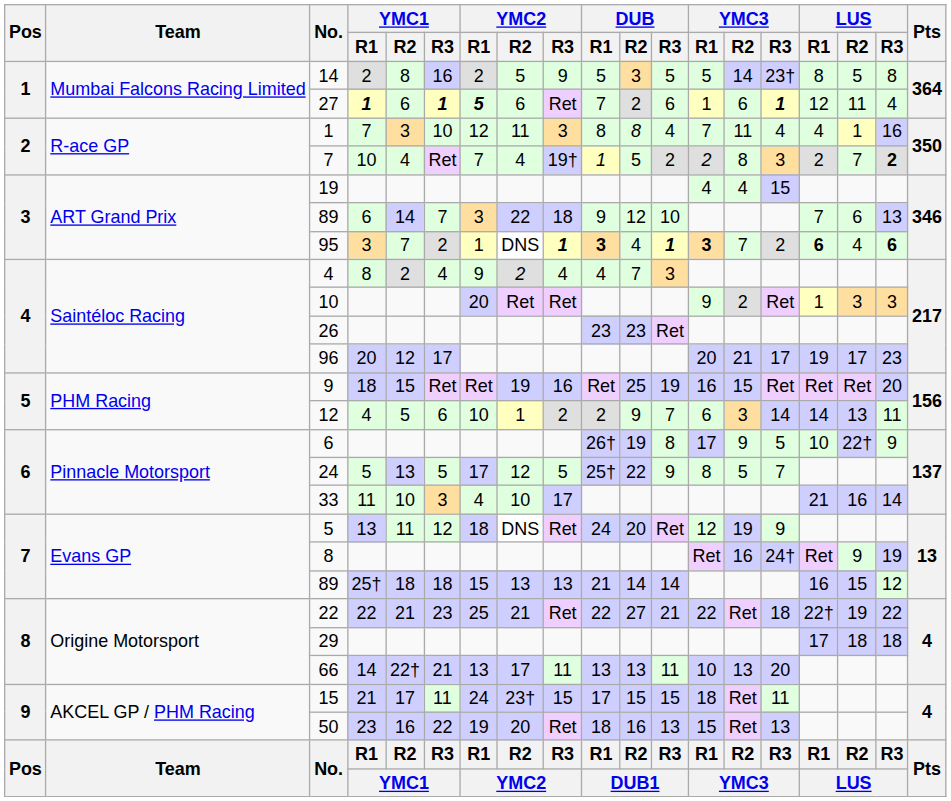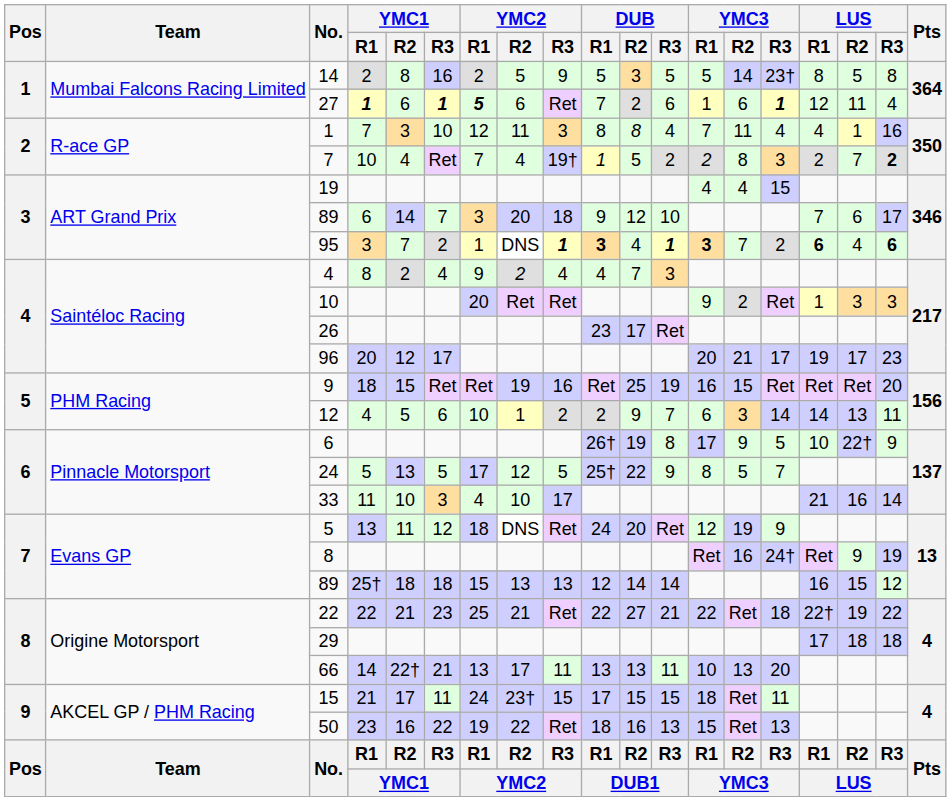 <table class="wikitable" style="font-size:85%; text-align:center">
 <tr>
 <th rowspan="2">Pos</th>
 <th rowspan="2">Team</th>
 <th rowspan="2">No.</th>
 <th colspan="3"><a href='#'>YMC1</a><br></th>
 <th colspan="3"><a href='#'>YMC2</a><br></th>
 <th colspan="3"><a href='#'>DUB</a><br></th>
 <th colspan="3"><a href='#'>YMC3</a><br></th>
 <th colspan="3"><a href='#'>LUS</a><br></th>
 <th rowspan="2">Pts</th>
 </tr>
 <tr>
 <th>R1</th>
 <th>R2</th>
 <th>R3</th>
 <th>R1</th>
 <th>R2</th>
 <th>R3</th>
 <th>R1</th>
 <th>R2</th>
 <th>R3</th>
 <th>R1</th>
 <th>R2</th>
 <th>R3</th>
 <th>R1</th>
 <th>R2</th>
 <th>R3</th>
 </tr>
 <tr>
 <th rowspan="2">1</th>
 <td rowspan="2" style="text-align:left"> <a href='#'>Mumbai Falcons Racing Limited</a></td>
 <td>14</td>
 <td style="background:#DFDFDF;">2</td>
 <td style="background:#DFFFDF;">8</td>
 <td style="background:#CFCFFF;">16</td>
 <td style="background:#DFDFDF;">2</td>
 <td style="background:#DFFFDF;">5</td>
 <td style="background:#DFFFDF;">9</td>
 <td style="background:#DFFFDF;">5</td>
 <td style="background:#FFDF9F;">3</td>
 <td style="background:#DFFFDF;">5</td>
 <td style="background:#DFFFDF;">5</td>
 <td style="background:#CFCFFF;">14</td>
 <td style="background:#CFCFFF;">23†</td>
 <td style="background:#DFFFDF;">8</td>
 <td style="background:#DFFFDF;">5</td>
 <td style="background:#DFFFDF;">8</td>
 <th rowspan="2">364</th>
 </tr>
 <tr>
 <td>27</td>
 <td style="background:#FFFFBF;"><strong><em>1</em></strong></td>
 <td style="background:#DFFFDF;">6</td>
 <td style="background:#FFFFBF;"><strong><em>1</em></strong></td>
 <td style="background:#DFFFDF;"><strong><em>5</em></strong></td>
 <td style="background:#DFFFDF;">6</td>
 <td style="background:#EFCFFF;">Ret</td>
 <td style="background:#DFFFDF;">7</td>
 <td style="background:#DFDFDF;">2</td>
 <td style="background:#DFFFDF;">6</td>
 <td style="background:#FFFFBF;">1</td>
 <td style="background:#DFFFDF;">6</td>
 <td style="background:#FFFFBF;"><strong><em>1</em></strong></td>
 <td style="background:#DFFFDF;">12</td>
 <td style="background:#DFFFDF;">11</td>
 <td style="background:#DFFFDF;">4</td>
 </tr>
 <tr>
 <th rowspan="2">2</th>
 <td rowspan="2" align="left" style="text-align:left"> <a href='#'>R-ace GP</a></td>
 <td>1</td>
 <td style="background:#DFFFDF;">7</td>
 <td style="background:#FFDF9F;">3</td>
 <td style="background:#DFFFDF;">10</td>
 <td style="background:#DFFFDF;">12</td>
 <td style="background:#DFFFDF;">11</td>
 <td style="background:#FFDF9F;">3</td>
 <td style="background:#DFFFDF;">8</td>
 <td style="background:#DFFFDF;"><em>8</em></td>
 <td style="background:#DFFFDF;">4</td>
 <td style="background:#DFFFDF;">7</td>
 <td style="background:#DFFFDF;">11</td>
 <td style="background:#DFFFDF;">4</td>
 <td style="background:#DFFFDF;">4</td>
 <td style="background:#FFFFBF;">1</td>
 <td style="background:#CFCFFF;">16</td>
 <th rowspan="2">350</th>
 </tr>
 <tr>
 <td>7</td>
 <td style="background:#DFFFDF;">10</td>
 <td style="background:#DFFFDF;">4</td>
 <td style="background:#EFCFFF;">Ret</td>
 <td style="background:#DFFFDF;">7</td>
 <td style="background:#DFFFDF;">4</td>
 <td style="background:#CFCFFF;">19†</td>
 <td style="background:#FFFFBF;"><em>1</em></td>
 <td style="background:#DFFFDF;">5</td>
 <td style="background:#DFDFDF;">2</td>
 <td style="background:#DFDFDF;"><em>2</em></td>
 <td style="background:#DFFFDF;">8</td>
 <td style="background:#FFDF9F;">3</td>
 <td style="background:#DFDFDF;">2</td>
 <td style="background:#DFFFDF;">7</td>
 <td style="background:#DFDFDF;"><strong>2</strong></td>
 </tr>
 <tr>
 <th rowspan="3">3</th>
 <td rowspan="3" style="text-align:left"> <a href='#'>ART Grand Prix</a></td>
 <td>19</td>
 <td></td>
 <td></td>
 <td></td>
 <td></td>
 <td></td>
 <td></td>
 <td></td>
 <td></td>
 <td></td>
 <td style="background:#DFFFDF;">4</td>
 <td style="background:#DFFFDF;">4</td>
 <td style="background:#CFCFFF;">15</td>
 <td></td>
 <td></td>
 <td></td>
 <th rowspan="3">346</th>
 </tr>
 <tr>
 <td>89</td>
 <td style="background:#DFFFDF;">6</td>
 <td style="background:#CFCFFF;">14</td>
 <td style="background:#DFFFDF;">7</td>
 <td style="background:#FFDF9F;">3</td>
-<td style="background:#CFCFFF;">22</td>
+<td style="background:#CFCFFF;">20</td>
 <td style="background:#CFCFFF;">18</td>
 <td style="background:#DFFFDF;">9</td>
 <td style="background:#DFFFDF;">12</td>
 <td style="background:#DFFFDF;">10</td>
 <td></td>
 <td></td>
 <td></td>
 <td style="background:#DFFFDF;">7</td>
 <td style="background:#DFFFDF;">6</td>
-<td style="background:#CFCFFF;">13</td>
+<td style="background:#CFCFFF;">17</td>
 </tr>
 <tr>
 <td>95</td>
 <td style="background:#FFDF9F;">3</td>
 <td style="background:#DFFFDF;">7</td>
 <td style="background:#DFDFDF;">2</td>
 <td style="background:#FFFFBF;">1</td>
 <td style="background:#FFFFFF;">DNS</td>
 <td style="background:#FFFFBF;"><strong><em>1</em></strong></td>
 <td style="background:#FFDF9F;"><strong>3</strong></td>
 <td style="background:#DFFFDF;">4</td>
 <td style="background:#FFFFBF;"><strong><em>1</em></strong></td>
 <td style="background:#FFDF9F;"><strong>3</strong></td>
 <td style="background:#DFFFDF;">7</td>
 <td style="background:#DFDFDF;">2</td>
 <td style="background:#DFFFDF;"><strong>6</strong></td>
 <td style="background:#DFFFDF;">4</td>
 <td style="background:#DFFFDF;"><strong>6</strong></td>
 </tr>
 <tr>
 <th rowspan="4">4</th>
 <td rowspan="4" style="text-align:left"> <a href='#'>Saintéloc Racing</a></td>
 <td>4</td>
 <td style="background:#DFFFDF;">8</td>
 <td style="background:#DFDFDF;">2</td>
 <td style="background:#DFFFDF;">4</td>
 <td style="background:#DFFFDF;">9</td>
 <td style="background:#DFDFDF;"><em>2</em></td>
 <td style="background:#DFFFDF;">4</td>
 <td style="background:#DFFFDF;">4</td>
 <td style="background:#DFFFDF;">7</td>
 <td style="background:#FFDF9F;">3</td>
 <td></td>
 <td></td>
 <td></td>
 <td></td>
 <td></td>
 <td></td>
 <th rowspan="4">217</th>
 </tr>
 <tr>
 <td>10</td>
 <td></td>
 <td></td>
 <td></td>
 <td style="background:#CFCFFF;">20</td>
 <td style="background:#EFCFFF;">Ret</td>
 <td style="background:#EFCFFF;">Ret</td>
 <td></td>
 <td></td>
 <td></td>
 <td style="background:#DFFFDF;">9</td>
 <td style="background:#DFDFDF;">2</td>
 <td style="background:#EFCFFF;">Ret</td>
 <td style="background:#FFFFBF;">1</td>
 <td style="background:#FFDF9F;">3</td>
 <td style="background:#FFDF9F;">3</td>
 </tr>
 <tr>
 <td>26</td>
 <td></td>
 <td></td>
 <td></td>
 <td></td>
 <td></td>
 <td></td>
 <td style="background:#CFCFFF;">23</td>
-<td style="background:#CFCFFF;">23</td>
+<td style="background:#CFCFFF;">17</td>
 <td style="background:#EFCFFF;">Ret</td>
 <td></td>
 <td></td>
 <td></td>
 <td></td>
 <td></td>
 <td></td>
 </tr>
 <tr>
 <td>96</td>
 <td style="background:#CFCFFF;">20</td>
 <td style="background:#CFCFFF;">12</td>
 <td style="background:#CFCFFF;">17</td>
 <td></td>
 <td></td>
 <td></td>
 <td></td>
 <td></td>
 <td></td>
 <td style="background:#CFCFFF;">20</td>
 <td style="background:#CFCFFF;">21</td>
 <td style="background:#CFCFFF;">17</td>
 <td style="background:#CFCFFF;">19</td>
 <td style="background:#CFCFFF;">17</td>
 <td style="background:#CFCFFF;">23</td>
 </tr>
 <tr>
 <th rowspan="2">5</th>
 <td rowspan="2" style="text-align:left"> <a href='#'>PHM Racing</a></td>
 <td>9</td>
 <td style="background:#CFCFFF;">18</td>
 <td style="background:#CFCFFF;">15</td>
 <td style="background:#EFCFFF;">Ret</td>
 <td style="background:#EFCFFF;">Ret</td>
 <td style="background:#CFCFFF;">19</td>
 <td style="background:#CFCFFF;">16</td>
 <td style="background:#EFCFFF;">Ret</td>
 <td style="background:#CFCFFF;">25</td>
 <td style="background:#CFCFFF;">19</td>
 <td style="background:#CFCFFF;">16</td>
 <td style="background:#CFCFFF;">15</td>
 <td style="background:#EFCFFF;">Ret</td>
 <td style="background:#EFCFFF;">Ret</td>
 <td style="background:#EFCFFF;">Ret</td>
 <td style="background:#CFCFFF;">20</td>
 <th rowspan="2">156</th>
 </tr>
 <tr>
 <td>12</td>
 <td style="background:#DFFFDF;">4</td>
 <td style="background:#DFFFDF;">5</td>
 <td style="background:#DFFFDF;">6</td>
 <td style="background:#DFFFDF;">10</td>
 <td style="background:#FFFFBF;">1</td>
 <td style="background:#DFDFDF;">2</td>
 <td style="background:#DFDFDF;">2</td>
 <td style="background:#DFFFDF;">9</td>
 <td style="background:#DFFFDF;">7</td>
 <td style="background:#DFFFDF;">6</td>
 <td style="background:#FFDF9F;">3</td>
 <td style="background:#CFCFFF;">14</td>
 <td style="background:#CFCFFF;">14</td>
 <td style="background:#CFCFFF;">13</td>
 <td style="background:#DFFFDF;">11</td>
 </tr>
 <tr>
 <th rowspan="3">6</th>
 <td rowspan="3" style="text-align:left"> <a href='#'>Pinnacle Motorsport</a></td>
 <td>6</td>
 <td></td>
 <td></td>
 <td></td>
 <td></td>
 <td></td>
 <td></td>
 <td style="background:#CFCFFF;">26†</td>
 <td style="background:#CFCFFF;">19</td>
 <td style="background:#DFFFDF;">8</td>
 <td style="background:#CFCFFF;">17</td>
 <td style="background:#DFFFDF;">9</td>
 <td style="background:#DFFFDF;">5</td>
 <td style="background:#DFFFDF;">10</td>
 <td style="background:#CFCFFF;">22†</td>
 <td style="background:#DFFFDF;">9</td>
 <th rowspan="3">137</th>
 </tr>
 <tr>
 <td>24</td>
 <td style="background:#DFFFDF;">5</td>
 <td style="background:#CFCFFF;">13</td>
 <td style="background:#DFFFDF;">5</td>
 <td style="background:#CFCFFF;">17</td>
 <td style="background:#DFFFDF;">12</td>
 <td style="background:#DFFFDF;">5</td>
 <td style="background:#CFCFFF;">25†</td>
 <td style="background:#CFCFFF;">22</td>
 <td style="background:#DFFFDF;">9</td>
 <td style="background:#DFFFDF;">8</td>
 <td style="background:#DFFFDF;">5</td>
 <td style="background:#DFFFDF;">7</td>
 <td></td>
 <td></td>
 <td></td>
 </tr>
 <tr>
 <td>33</td>
 <td style="background:#DFFFDF;">11</td>
 <td style="background:#DFFFDF;">10</td>
 <td style="background:#FFDF9F;">3</td>
 <td style="background:#DFFFDF;">4</td>
 <td style="background:#DFFFDF;">10</td>
 <td style="background:#CFCFFF;">17</td>
 <td></td>
 <td></td>
 <td></td>
 <td></td>
 <td></td>
 <td></td>
 <td style="background:#CFCFFF;">21</td>
 <td style="background:#CFCFFF;">16</td>
 <td style="background:#CFCFFF;">14</td>
 </tr>
 <tr>
 <th rowspan="3">7</th>
 <td rowspan="3" style="text-align:left"> <a href='#'>Evans GP</a></td>
 <td>5</td>
 <td style="background:#CFCFFF;">13</td>
 <td style="background:#DFFFDF;">11</td>
 <td style="background:#DFFFDF;">12</td>
 <td style="background:#CFCFFF;">18</td>
 <td style="background:#FFFFFF;">DNS</td>
 <td style="background:#EFCFFF;">Ret</td>
 <td style="background:#CFCFFF;">24</td>
 <td style="background:#CFCFFF;">20</td>
 <td style="background:#EFCFFF;">Ret</td>
 <td style="background:#DFFFDF;">12</td>
 <td style="background:#CFCFFF;">19</td>
 <td style="background:#DFFFDF;">9</td>
 <td></td>
 <td></td>
 <td></td>
 <th rowspan="3">13</th>
 </tr>
 <tr>
 <td>8</td>
 <td></td>
 <td></td>
 <td></td>
 <td></td>
 <td></td>
 <td></td>
 <td></td>
 <td></td>
 <td></td>
 <td style="background:#EFCFFF;">Ret</td>
 <td style="background:#CFCFFF;">16</td>
 <td style="background:#CFCFFF;">24†</td>
 <td style="background:#EFCFFF;">Ret</td>
 <td style="background:#DFFFDF;">9</td>
 <td style="background:#CFCFFF;">19</td>
 </tr>
 <tr>
 <td>89</td>
 <td style="background:#CFCFFF;">25†</td>
 <td style="background:#CFCFFF;">18</td>
 <td style="background:#CFCFFF;">18</td>
 <td style="background:#CFCFFF;">15</td>
 <td style="background:#CFCFFF;">13</td>
 <td style="background:#CFCFFF;">13</td>
-<td style="background:#CFCFFF;">21</td>
+<td style="background:#CFCFFF;">12</td>
 <td style="background:#CFCFFF;">14</td>
 <td style="background:#CFCFFF;">14</td>
 <td></td>
 <td></td>
 <td></td>
 <td style="background:#CFCFFF;">16</td>
 <td style="background:#CFCFFF;">15</td>
 <td style="background:#DFFFDF;">12</td>
 </tr>
 <tr>
 <th rowspan="3">8</th>
 <td rowspan="3" style="text-align:left"> Origine Motorsport</td>
 <td>22</td>
 <td style="background:#CFCFFF;">22</td>
 <td style="background:#CFCFFF;">21</td>
 <td style="background:#CFCFFF;">23</td>
 <td style="background:#CFCFFF;">25</td>
 <td style="background:#CFCFFF;">21</td>
 <td style="background:#EFCFFF;">Ret</td>
 <td style="background:#CFCFFF;">22</td>
 <td style="background:#CFCFFF;">27</td>
 <td style="background:#CFCFFF;">21</td>
 <td style="background:#CFCFFF;">22</td>
 <td style="background:#EFCFFF;">Ret</td>
 <td style="background:#CFCFFF;">18</td>
 <td style="background:#CFCFFF;">22†</td>
 <td style="background:#CFCFFF;">19</td>
 <td style="background:#CFCFFF;">22</td>
 <th rowspan="3">4</th>
 </tr>
 <tr>
 <td>29</td>
 <td></td>
 <td></td>
 <td></td>
 <td></td>
 <td></td>
 <td></td>
 <td></td>
 <td></td>
 <td></td>
 <td></td>
 <td></td>
 <td></td>
 <td style="background:#CFCFFF;">17</td>
 <td style="background:#CFCFFF;">18</td>
 <td style="background:#CFCFFF;">18</td>
 </tr>
 <tr>
 <td>66</td>
 <td style="background:#CFCFFF;">14</td>
 <td style="background:#CFCFFF;">22†</td>
 <td style="background:#CFCFFF;">21</td>
 <td style="background:#CFCFFF;">13</td>
 <td style="background:#CFCFFF;">17</td>
 <td style="background:#DFFFDF;">11</td>
 <td style="background:#CFCFFF;">13</td>
 <td style="background:#CFCFFF;">13</td>
 <td style="background:#DFFFDF;">11</td>
 <td style="background:#CFCFFF;">10</td>
 <td style="background:#CFCFFF;">13</td>
 <td style="background:#CFCFFF;">20</td>
 <td></td>
 <td></td>
 <td></td>
 </tr>
 <tr>
 <th rowspan="2">9</th>
 <td rowspan="2" style="text-align:left"> AKCEL GP / <a href='#'>PHM Racing</a></td>
 <td>15</td>
 <td style="background:#CFCFFF;">21</td>
 <td style="background:#CFCFFF;">17</td>
 <td style="background:#DFFFDF;">11</td>
 <td style="background:#CFCFFF;">24</td>
 <td style="background:#CFCFFF;">23†</td>
 <td style="background:#CFCFFF;">15</td>
 <td style="background:#CFCFFF;">17</td>
 <td style="background:#CFCFFF;">15</td>
 <td style="background:#CFCFFF;">15</td>
 <td style="background:#CFCFFF;">18</td>
 <td style="background:#EFCFFF;">Ret</td>
 <td style="background:#DFFFDF;">11</td>
 <td></td>
 <td></td>
 <td></td>
 <th rowspan="2">4</th>
 </tr>
 <tr>
 <td>50</td>
 <td style="background:#CFCFFF;">23</td>
 <td style="background:#CFCFFF;">16</td>
 <td style="background:#CFCFFF;">22</td>
 <td style="background:#CFCFFF;">19</td>
-<td style="background:#CFCFFF;">20</td>
+<td style="background:#CFCFFF;">22</td>
 <td style="background:#EFCFFF;">Ret</td>
 <td style="background:#CFCFFF;">18</td>
 <td style="background:#CFCFFF;">16</td>
 <td style="background:#CFCFFF;">13</td>
 <td style="background:#CFCFFF;">15</td>
 <td style="background:#EFCFFF;">Ret</td>
 <td style="background:#CFCFFF;">13</td>
 <td></td>
 <td></td>
 <td></td>
 </tr>
 <tr>
 <th rowspan="2">Pos</th>
 <th rowspan="2">Team</th>
 <th rowspan="2">No.</th>
 <th>R1</th>
 <th>R2</th>
 <th>R3</th>
 <th>R1</th>
 <th>R2</th>
 <th>R3</th>
 <th>R1</th>
 <th>R2</th>
 <th>R3</th>
 <th>R1</th>
 <th>R2</th>
 <th>R3</th>
 <th>R1</th>
 <th>R2</th>
 <th>R3</th>
 <th rowspan="2">Pts</th>
 </tr>
 <tr>
 <th colspan="3"><a href='#'>YMC1</a><br></th>
 <th colspan="3"><a href='#'>YMC2</a><br></th>
 <th colspan="3"><a href='#'>DUB1</a><br></th>
 <th colspan="3"><a href='#'>YMC3</a><br></th>
 <th colspan="3"><a href='#'>LUS</a><br></th>
 </tr>
 </table>
